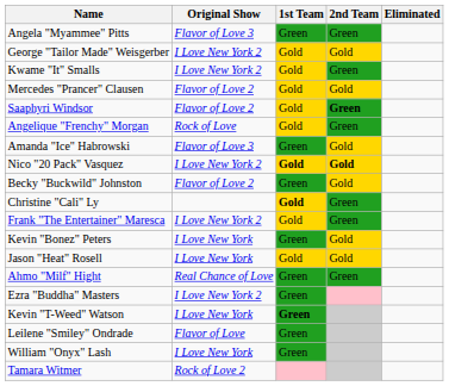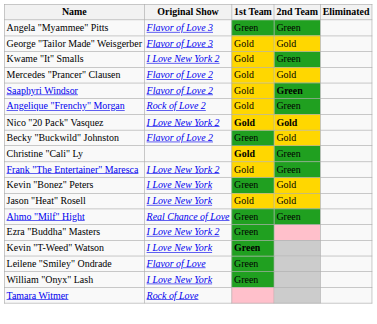 <table class="wikitable sortable">
 <tr>
 <th>Name</th>
 <th>Original Show</th>
 <th>1st Team</th>
 <th>2nd Team</th>
 <th>Eliminated</th>
 </tr>
 <tr>
 <td>Angela "Myammee" Pitts</td>
 <td><em><a href='#'>Flavor of Love 3</a></em></td>
 <td style="background:#20a020;">Green</td>
 <td style="background:#20a020;">Green</td>
 <td></td>
 </tr>
 <tr>
 <td>George "Tailor Made" Weisgerber</td>
-<td><em><a href='#'>I Love New York 2</a></em></td>
+<td><em><a href='#'>Flavor of Love 3</a></em></td>
 <td style="background:gold;">Gold</td>
 <td style="background:gold;">Gold</td>
 <td></td>
 </tr>
 <tr>
 <td>Kwame "It" Smalls</td>
 <td><em><a href='#'>I Love New York 2</a></em></td>
 <td style="background:gold;">Gold</td>
 <td style="background:#20a020;">Green</td>
 <td></td>
 </tr>
 <tr>
 <td>Mercedes "Prancer" Clausen</td>
 <td><em><a href='#'>Flavor of Love 2</a></em></td>
 <td style="background:gold;">Gold</td>
 <td style="background:gold;">Gold</td>
 <td></td>
 </tr>
 <tr>
 <td><a href='#'>Saaphyri Windsor</a></td>
 <td><em><a href='#'>Flavor of Love 2</a></em></td>
 <td style="background:gold;">Gold</td>
 <td style="background:#20a020;"><strong>Green</strong></td>
 <td></td>
 </tr>
 <tr>
 <td><a href='#'>Angelique "Frenchy" Morgan</a></td>
-<td><em><a href='#'>Rock of Love</a></em></td>
+<td><em><a href='#'>Rock of Love 2</a></em></td>
 <td style="background:gold;">Gold</td>
 <td style="background:#20a020;">Green</td>
-<td></td>
-</tr>
-<tr>
-<td>Amanda "Ice" Habrowski</td>
-<td><em><a href='#'>Flavor of Love 3</a></em></td>
-<td style="background:#20a020;">Green</td>
-<td style="background:gold;">Gold</td>
 <td></td>
 </tr>
 <tr>
 <td>Nico "20 Pack" Vasquez</td>
 <td><em><a href='#'>I Love New York 2</a></em></td>
 <td style="background:gold;"><strong>Gold</strong></td>
 <td style="background:gold;"><strong>Gold</strong></td>
 <td></td>
 </tr>
 <tr>
 <td>Becky "Buckwild" Johnston</td>
 <td><em><a href='#'>Flavor of Love 2</a></em></td>
 <td style="background:#20a020;">Green</td>
 <td style="background:gold;">Gold</td>
 <td></td>
 </tr>
 <tr>
 <td>Christine "Cali" Ly</td>
 <td></td>
 <td style="background:gold;"><strong>Gold</strong></td>
 <td style="background:#20a020;">Green</td>
 <td></td>
 </tr>
 <tr>
 <td><a href='#'>Frank "The Entertainer" Maresca</a></td>
 <td><em><a href='#'>I Love New York 2</a></em></td>
 <td style="background:gold;">Gold</td>
 <td style="background:#20a020;">Green</td>
 <td></td>
 </tr>
 <tr>
 <td>Kevin "Bonez" Peters</td>
 <td><em><a href='#'>I Love New York</a></em></td>
 <td style="background:#20a020;">Green</td>
 <td style="background:gold;">Gold</td>
 <td></td>
 </tr>
 <tr>
 <td>Jason "Heat" Rosell</td>
 <td><em><a href='#'>I Love New York</a></em></td>
 <td style="background:gold;">Gold</td>
 <td style="background:gold;">Gold</td>
 <td></td>
 </tr>
 <tr>
 <td><a href='#'>Ahmo "Milf" Hight</a></td>
 <td><em><a href='#'>Real Chance of Love</a></em></td>
 <td style="background:#20a020;">Green</td>
 <td style="background:#20a020;">Green</td>
 <td></td>
 </tr>
 <tr>
 <td>Ezra "Buddha" Masters</td>
 <td><em><a href='#'>I Love New York 2</a></em></td>
 <td style="background:#20a020;">Green</td>
 <td style="background:pink;"></td>
 <td></td>
 </tr>
 <tr>
 <td>Kevin "T-Weed" Watson</td>
 <td><em><a href='#'>I Love New York</a></em></td>
 <td style="background:#20a020;"><strong>Green</strong></td>
 <td style="background:#ccc;"></td>
 <td></td>
 </tr>
 <tr>
 <td>Leilene "Smiley" Ondrade</td>
 <td><em><a href='#'>Flavor of Love</a></em></td>
 <td style="background:#20a020;">Green</td>
 <td style="background:#ccc;"></td>
 <td></td>
 </tr>
 <tr>
 <td>William "Onyx" Lash</td>
 <td><em><a href='#'>I Love New York</a></em></td>
 <td style="background:#20a020;">Green</td>
 <td style="background:#ccc;"></td>
 <td></td>
 </tr>
 <tr>
 <td><a href='#'>Tamara Witmer</a></td>
-<td><em><a href='#'>Rock of Love 2</a></em></td>
+<td><em><a href='#'>Rock of Love</a></em></td>
 <td style="background:pink;"></td>
 <td style="background:#ccc;"></td>
 <td></td>
 </tr>
 </table>
